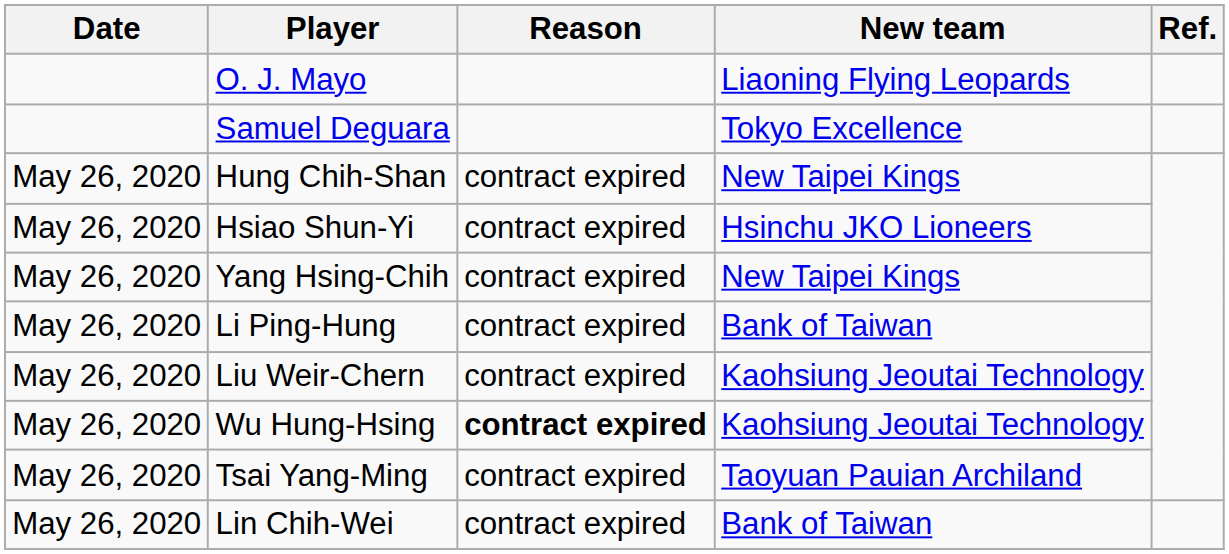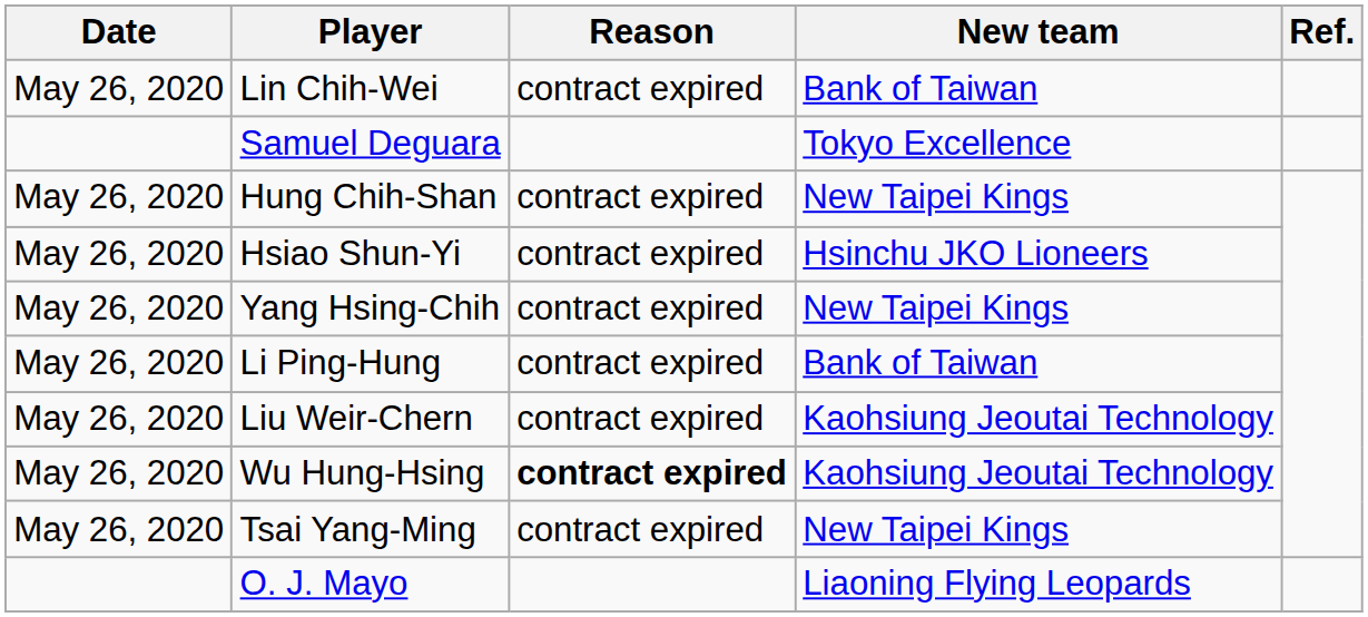 <table class="wikitable">
 <tr>
 <th>Date</th>
 <th>Player</th>
 <th>Reason</th>
 <th>New team</th>
 <th>Ref.</th>
 </tr>
 <tr>
-<td></td>
-<td><a href='#'>O. J. Mayo</a></td>
-<td></td>
-<td><a href='#'>Liaoning Flying Leopards</a></td>
+<td>May 26, 2020</td>
+<td>Lin Chih-Wei</td>
+<td>contract expired</td>
+<td><a href='#'>Bank of Taiwan</a></td>
 <td></td>
 </tr>
 <tr>
 <td></td>
 <td><a href='#'>Samuel Deguara</a></td>
 <td></td>
 <td><a href='#'>Tokyo Excellence</a></td>
 <td></td>
 </tr>
 <tr>
 <td>May 26, 2020</td>
 <td>Hung Chih-Shan</td>
 <td>contract expired</td>
 <td><a href='#'>New Taipei Kings</a></td>
 <td rowspan=7></td>
 </tr>
 <tr>
 <td>May 26, 2020</td>
 <td>Hsiao Shun-Yi</td>
 <td>contract expired</td>
 <td><a href='#'>Hsinchu JKO Lioneers</a></td>
 </tr>
 <tr>
 <td>May 26, 2020</td>
 <td>Yang Hsing-Chih</td>
 <td>contract expired</td>
 <td><a href='#'>New Taipei Kings</a></td>
 </tr>
 <tr>
 <td>May 26, 2020</td>
 <td>Li Ping-Hung</td>
 <td>contract expired</td>
 <td><a href='#'>Bank of Taiwan</a></td>
 </tr>
 <tr>
 <td>May 26, 2020</td>
 <td>Liu Weir-Chern</td>
 <td>contract expired</td>
 <td><a href='#'>Kaohsiung Jeoutai Technology</a></td>
 </tr>
 <tr>
 <td>May 26, 2020</td>
 <td>Wu Hung-Hsing</td>
 <td><strong>contract expired</strong></td>
 <td><a href='#'>Kaohsiung Jeoutai Technology</a></td>
 </tr>
 <tr>
 <td>May 26, 2020</td>
 <td>Tsai Yang-Ming</td>
 <td>contract expired</td>
-<td><a href='#'>Taoyuan Pauian Archiland</a></td>
+<td><a href='#'>New Taipei Kings</a></td>
 </tr>
 <tr>
-<td>May 26, 2020</td>
-<td>Lin Chih-Wei</td>
-<td>contract expired</td>
-<td><a href='#'>Bank of Taiwan</a></td>
+<td></td>
+<td><a href='#'>O. J. Mayo</a></td>
+<td></td>
+<td><a href='#'>Liaoning Flying Leopards</a></td>
 <td></td>
 </tr>
 </table>
